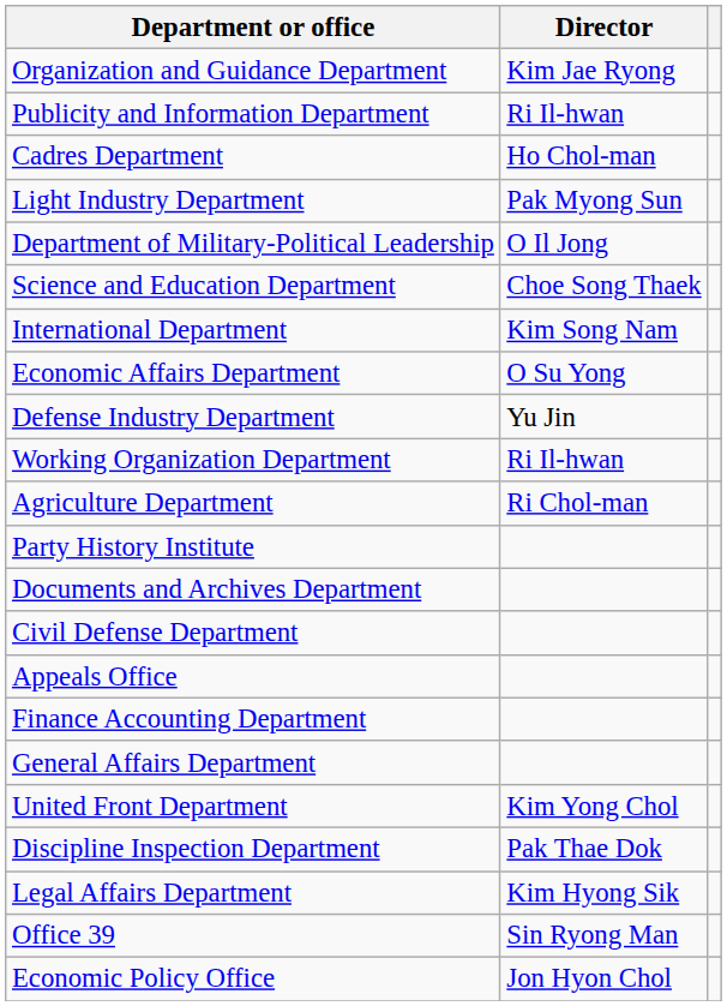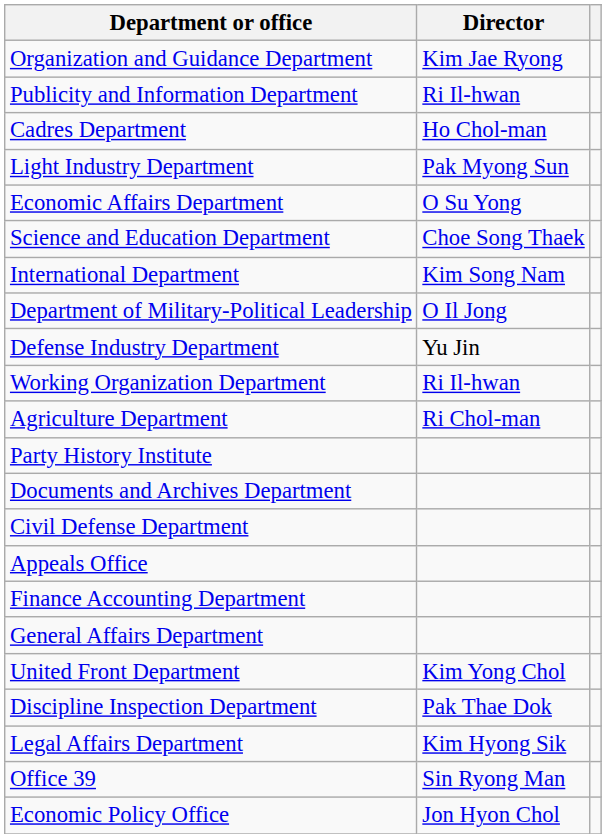 <table class="wikitable">
 <tr>
 <th>Department or office</th>
 <th>Director</th>
 <th></th>
 </tr>
 <tr>
 <td><a href='#'>Organization and Guidance Department</a></td>
 <td><a href='#'>Kim Jae Ryong</a></td>
 <td></td>
 </tr>
 <tr>
 <td><a href='#'>Publicity and Information Department</a></td>
 <td><a href='#'>Ri Il-hwan</a></td>
 <td></td>
 </tr>
 <tr>
 <td><a href='#'>Cadres Department</a></td>
 <td><a href='#'>Ho Chol-man</a></td>
 <td></td>
 </tr>
 <tr>
 <td><a href='#'>Light Industry Department</a></td>
 <td><a href='#'>Pak Myong Sun</a></td>
 <td></td>
 </tr>
 <tr>
-<td><a href='#'>Department of Military-Political Leadership</a></td>
-<td><a href='#'>O Il Jong</a></td>
+<td><a href='#'>Economic Affairs Department</a></td>
+<td><a href='#'>O Su Yong</a></td>
 <td></td>
 </tr>
 <tr>
 <td><a href='#'>Science and Education Department</a></td>
 <td><a href='#'>Choe Song Thaek</a></td>
 <td></td>
 </tr>
 <tr>
 <td><a href='#'>International Department</a></td>
 <td><a href='#'>Kim Song Nam</a></td>
 <td></td>
 </tr>
 <tr>
-<td><a href='#'>Economic Affairs Department</a></td>
-<td><a href='#'>O Su Yong</a></td>
+<td><a href='#'>Department of Military-Political Leadership</a></td>
+<td><a href='#'>O Il Jong</a></td>
 <td></td>
 </tr>
 <tr>
 <td><a href='#'>Defense Industry Department</a></td>
 <td>Yu Jin</td>
 <td></td>
 </tr>
 <tr>
 <td><a href='#'>Working Organization Department</a></td>
 <td><a href='#'>Ri Il-hwan</a></td>
 <td></td>
 </tr>
 <tr>
 <td><a href='#'>Agriculture Department</a></td>
 <td><a href='#'>Ri Chol-man</a></td>
 <td></td>
 </tr>
 <tr>
 <td><a href='#'>Party History Institute</a></td>
 <td></td>
 <td></td>
 </tr>
 <tr>
 <td><a href='#'>Documents and Archives Department</a></td>
 <td></td>
 <td></td>
 </tr>
 <tr>
 <td><a href='#'>Civil Defense Department</a></td>
 <td></td>
 <td></td>
 </tr>
 <tr>
 <td><a href='#'>Appeals Office</a></td>
 <td></td>
 <td></td>
 </tr>
 <tr>
 <td><a href='#'>Finance Accounting Department</a></td>
 <td></td>
 <td></td>
 </tr>
 <tr>
 <td><a href='#'>General Affairs Department</a></td>
 <td></td>
 <td></td>
 </tr>
 <tr>
 <td><a href='#'>United Front Department</a></td>
 <td><a href='#'>Kim Yong Chol</a></td>
 <td></td>
 </tr>
 <tr>
 <td><a href='#'>Discipline Inspection Department</a></td>
 <td><a href='#'>Pak Thae Dok</a></td>
 <td></td>
 </tr>
 <tr>
 <td><a href='#'>Legal Affairs Department</a></td>
 <td><a href='#'>Kim Hyong Sik</a></td>
 <td></td>
 </tr>
 <tr>
 <td><a href='#'>Office 39</a></td>
 <td><a href='#'>Sin Ryong Man</a></td>
 <td></td>
 </tr>
 <tr>
 <td><a href='#'>Economic Policy Office</a></td>
 <td><a href='#'>Jon Hyon Chol</a></td>
 <td></td>
 </tr>
 </table>
